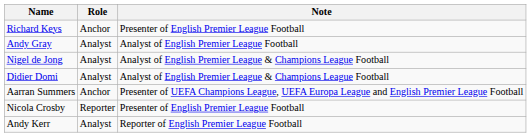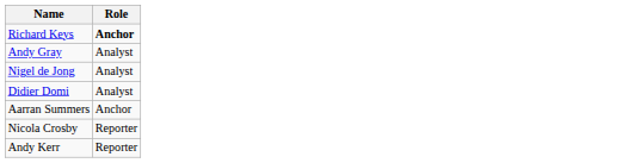 <table class="wikitable">
 <tr>
 <th>Name</th>
 <th>Role</th>
-<th>Note</th>
 </tr>
 <tr>
 <td><a href='#'>Richard Keys</a></td>
-<td>Anchor</td>
-<td>Presenter of <a href='#'>English Premier League</a> Football</td>
+<td><strong>Anchor</strong></td>
 </tr>
 <tr>
 <td><a href='#'>Andy Gray</a></td>
 <td>Analyst</td>
-<td>Analyst of <a href='#'>English Premier League</a> Football</td>
 </tr>
 <tr>
 <td><a href='#'>Nigel de Jong</a></td>
 <td>Analyst</td>
-<td>Analyst of <a href='#'>English Premier League</a> & <a href='#'>Champions League</a> Football</td>
 </tr>
 <tr>
 <td><a href='#'>Didier Domi</a></td>
 <td>Analyst</td>
-<td>Analyst of <a href='#'>English Premier League</a> & <a href='#'>Champions League</a> Football</td>
 </tr>
 <tr>
 <td>Aarran Summers</td>
 <td>Anchor</td>
-<td>Presenter of <a href='#'>UEFA Champions League</a>, <a href='#'>UEFA Europa League</a> and <a href='#'>English Premier League</a> Football</td>
 </tr>
 <tr>
 <td>Nicola Crosby</td>
 <td>Reporter</td>
-<td>Presenter of <a href='#'>English Premier League</a> Football</td>
 </tr>
 <tr>
 <td>Andy Kerr</td>
-<td>Analyst</td>
-<td>Reporter of <a href='#'>English Premier League</a> Football</td>
+<td>Reporter</td>
 </tr>
 </table>
